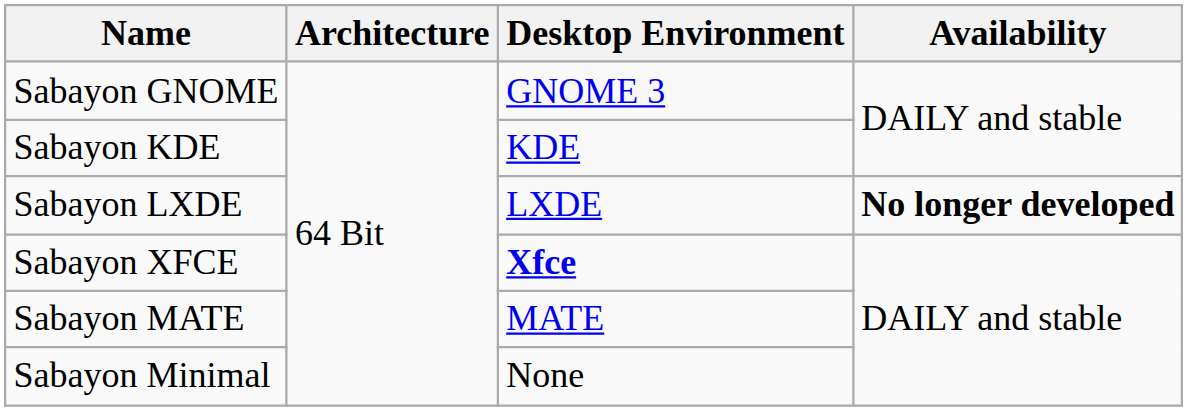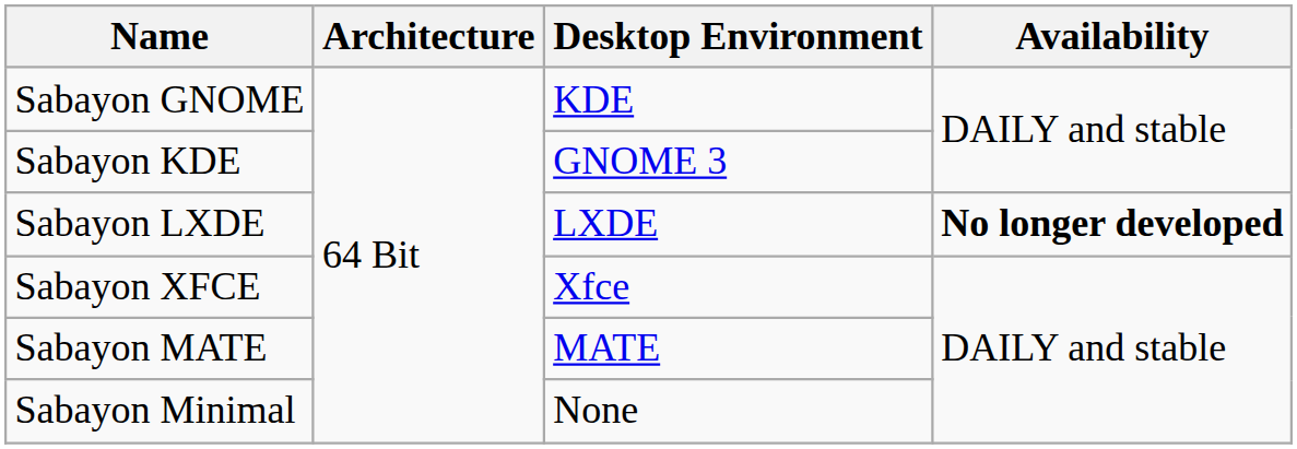 <table class="wikitable">
 <tr>
 <th>Name</th>
 <th>Architecture</th>
 <th>Desktop Environment</th>
 <th>Availability</th>
 </tr>
 <tr>
 <td>Sabayon GNOME</td>
 <td rowspan="6">64 Bit</td>
-<td><a href='#'>GNOME 3</a></td>
+<td><a href='#'>KDE</a></td>
 <td rowspan="2">DAILY and stable</td>
 </tr>
 <tr>
 <td>Sabayon KDE</td>
-<td><a href='#'>KDE</a></td>
+<td><a href='#'>GNOME 3</a></td>
 </tr>
 <tr>
 <td>Sabayon LXDE</td>
 <td><a href='#'>LXDE</a></td>
 <td><strong>No longer developed</strong></td>
 </tr>
 <tr>
 <td>Sabayon XFCE</td>
-<td><strong><a href='#'>Xfce</a></strong></td>
+<td><a href='#'>Xfce</a></td>
 <td rowspan="3">DAILY and stable</td>
 </tr>
 <tr>
 <td>Sabayon MATE</td>
 <td><a href='#'>MATE</a></td>
 </tr>
 <tr>
 <td>Sabayon Minimal</td>
 <td>None</td>
 </tr>
 </table>
